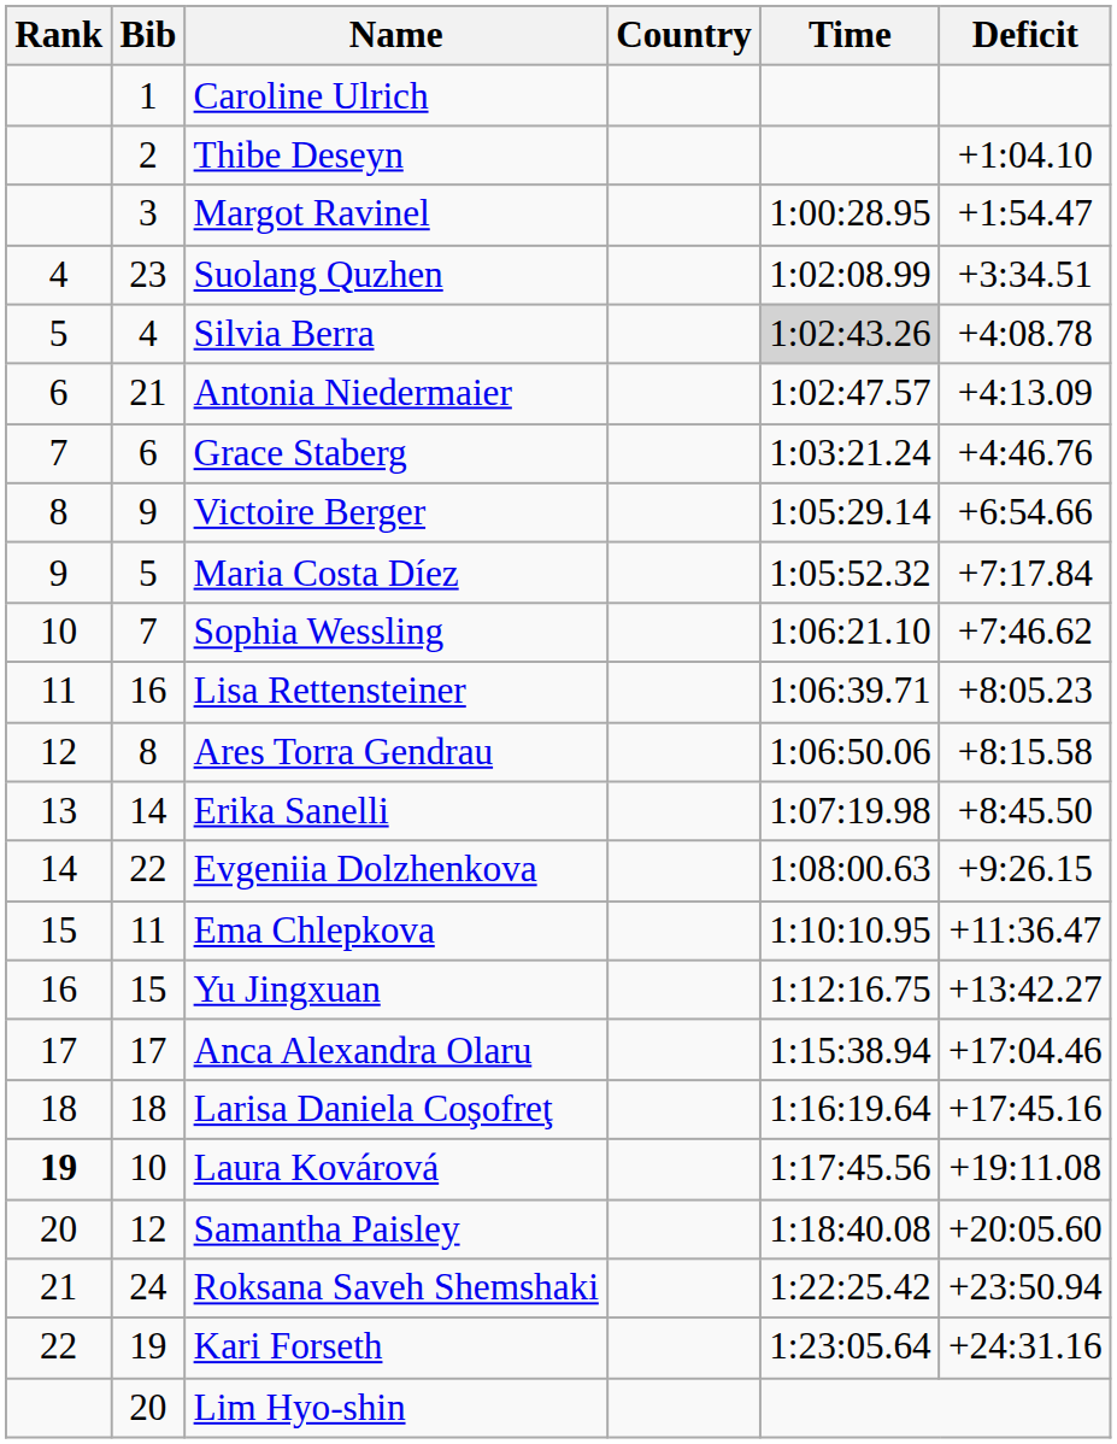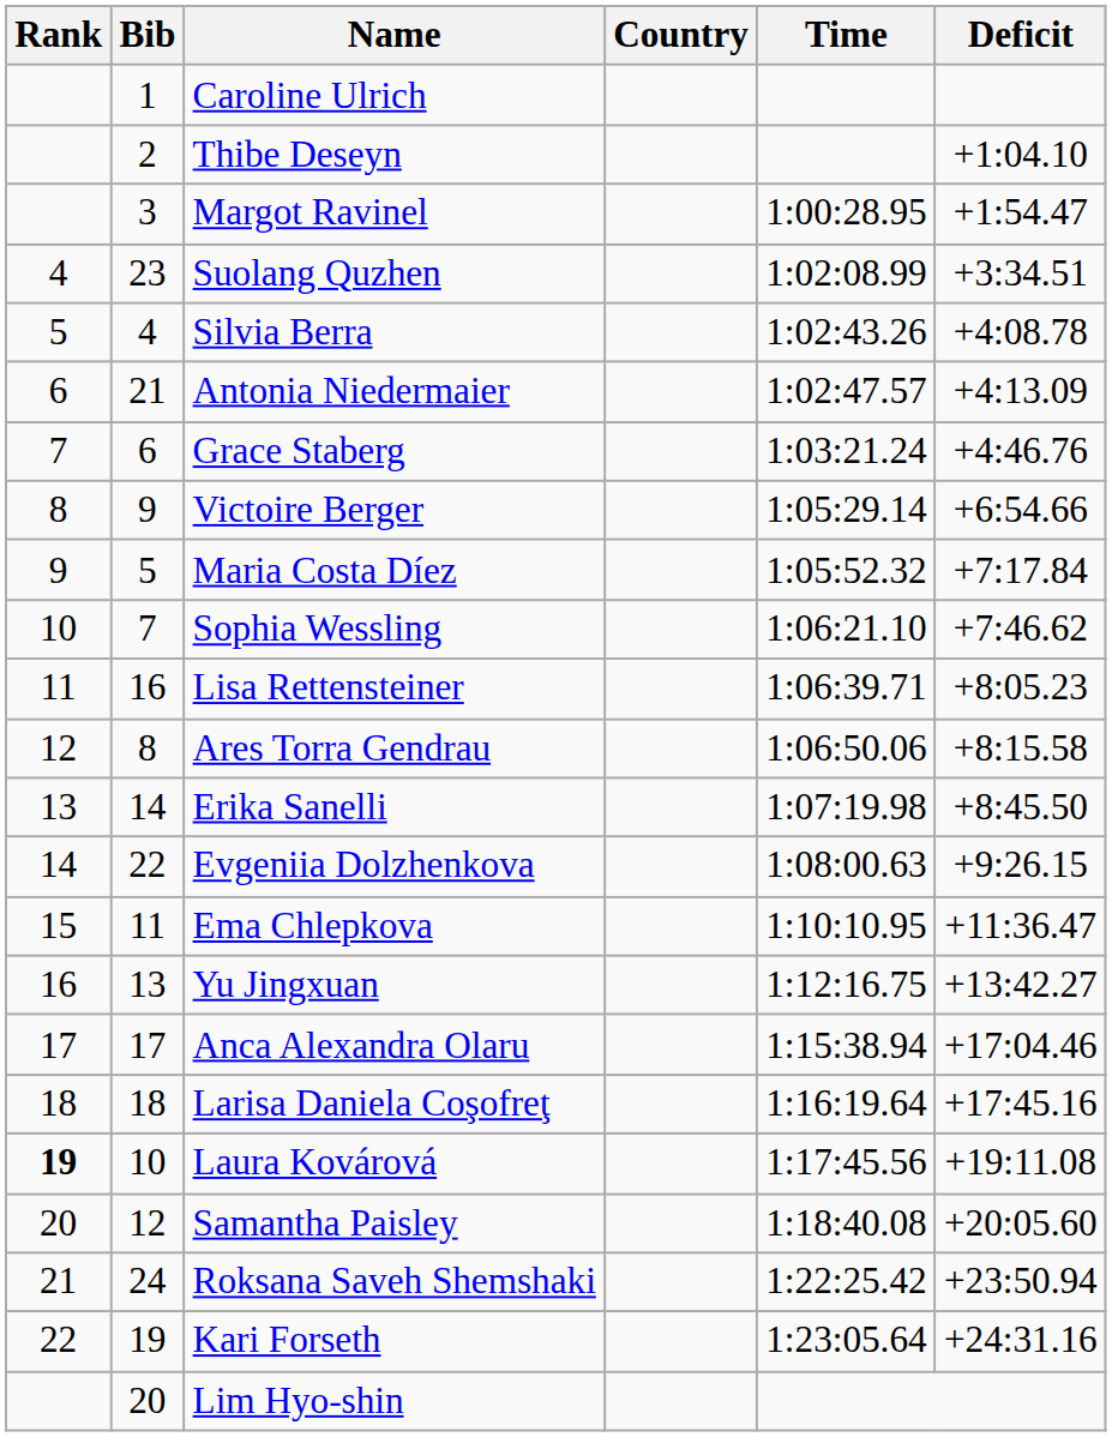 <table class="wikitable sortable" style="text-align:center">
 <tr>
 <th>Rank</th>
 <th>Bib</th>
 <th>Name</th>
 <th>Country</th>
 <th>Time</th>
 <th>Deficit</th>
 </tr>
 <tr>
 <td></td>
 <td>1</td>
 <td align=left><a href='#'>Caroline Ulrich</a></td>
 <td align=left></td>
 <td></td>
 <td></td>
 </tr>
 <tr>
 <td></td>
 <td>2</td>
 <td align=left><a href='#'>Thibe Deseyn</a></td>
 <td align=left></td>
 <td></td>
 <td>+1:04.10</td>
 </tr>
 <tr>
 <td></td>
 <td>3</td>
 <td align=left><a href='#'>Margot Ravinel</a></td>
 <td align=left></td>
 <td>1:00:28.95</td>
 <td>+1:54.47</td>
 </tr>
 <tr>
 <td>4</td>
 <td>23</td>
 <td align=left><a href='#'>Suolang Quzhen</a></td>
 <td align=left></td>
 <td>1:02:08.99</td>
 <td>+3:34.51</td>
 </tr>
 <tr>
 <td>5</td>
 <td>4</td>
 <td align=left><a href='#'>Silvia Berra</a></td>
 <td align=left></td>
-<td style="background: lightgrey;">1:02:43.26</td>
+<td>1:02:43.26</td>
 <td>+4:08.78</td>
 </tr>
 <tr>
 <td>6</td>
 <td>21</td>
 <td align=left><a href='#'>Antonia Niedermaier</a></td>
 <td align=left></td>
 <td>1:02:47.57</td>
 <td>+4:13.09</td>
 </tr>
 <tr>
 <td>7</td>
 <td>6</td>
 <td align=left><a href='#'>Grace Staberg</a></td>
 <td align=left></td>
 <td>1:03:21.24</td>
 <td>+4:46.76</td>
 </tr>
 <tr>
 <td>8</td>
 <td>9</td>
 <td align=left><a href='#'>Victoire Berger</a></td>
 <td align=left></td>
 <td>1:05:29.14</td>
 <td>+6:54.66</td>
 </tr>
 <tr>
 <td>9</td>
 <td>5</td>
 <td align=left><a href='#'>Maria Costa Díez</a></td>
 <td align=left></td>
 <td>1:05:52.32</td>
 <td>+7:17.84</td>
 </tr>
 <tr>
 <td>10</td>
 <td>7</td>
 <td align=left><a href='#'>Sophia Wessling</a></td>
 <td align=left></td>
 <td>1:06:21.10</td>
 <td>+7:46.62</td>
 </tr>
 <tr>
 <td>11</td>
 <td>16</td>
 <td align=left><a href='#'>Lisa Rettensteiner</a></td>
 <td align=left></td>
 <td>1:06:39.71</td>
 <td>+8:05.23</td>
 </tr>
 <tr>
 <td>12</td>
 <td>8</td>
 <td align=left><a href='#'>Ares Torra Gendrau</a></td>
 <td align=left></td>
 <td>1:06:50.06</td>
 <td>+8:15.58</td>
 </tr>
 <tr>
 <td>13</td>
 <td>14</td>
 <td align=left><a href='#'>Erika Sanelli</a></td>
 <td align=left></td>
 <td>1:07:19.98</td>
 <td>+8:45.50</td>
 </tr>
 <tr>
 <td>14</td>
 <td>22</td>
 <td align=left><a href='#'>Evgeniia Dolzhenkova</a></td>
 <td align=left></td>
 <td>1:08:00.63</td>
 <td>+9:26.15</td>
 </tr>
 <tr>
 <td>15</td>
 <td>11</td>
 <td align=left><a href='#'>Ema Chlepkova</a></td>
 <td align=left></td>
 <td>1:10:10.95</td>
 <td>+11:36.47</td>
 </tr>
 <tr>
 <td>16</td>
-<td>15</td>
+<td>13</td>
 <td align=left><a href='#'>Yu Jingxuan</a></td>
 <td align=left></td>
 <td>1:12:16.75</td>
 <td>+13:42.27</td>
 </tr>
 <tr>
 <td>17</td>
 <td>17</td>
 <td align=left><a href='#'>Anca Alexandra Olaru</a></td>
 <td align=left></td>
 <td>1:15:38.94</td>
 <td>+17:04.46</td>
 </tr>
 <tr>
 <td>18</td>
 <td>18</td>
 <td align=left><a href='#'>Larisa Daniela Coşofreţ</a></td>
 <td align=left></td>
 <td>1:16:19.64</td>
 <td>+17:45.16</td>
 </tr>
 <tr>
 <td><strong>19</strong></td>
 <td>10</td>
 <td align=left><a href='#'>Laura Kovárová</a></td>
 <td align=left></td>
 <td>1:17:45.56</td>
 <td>+19:11.08</td>
 </tr>
 <tr>
 <td>20</td>
 <td>12</td>
 <td align=left><a href='#'>Samantha Paisley</a></td>
 <td align=left></td>
 <td>1:18:40.08</td>
 <td>+20:05.60</td>
 </tr>
 <tr>
 <td>21</td>
 <td>24</td>
 <td align=left><a href='#'>Roksana Saveh Shemshaki</a></td>
 <td align=left></td>
 <td>1:22:25.42</td>
 <td>+23:50.94</td>
 </tr>
 <tr>
 <td>22</td>
 <td>19</td>
 <td align=left><a href='#'>Kari Forseth</a></td>
 <td align=left></td>
 <td>1:23:05.64</td>
 <td>+24:31.16</td>
 </tr>
 <tr>
 <td></td>
 <td>20</td>
 <td align=left><a href='#'>Lim Hyo-shin</a></td>
 <td align=left></td>
 <td colspan=2></td>
 </tr>
 </table>
